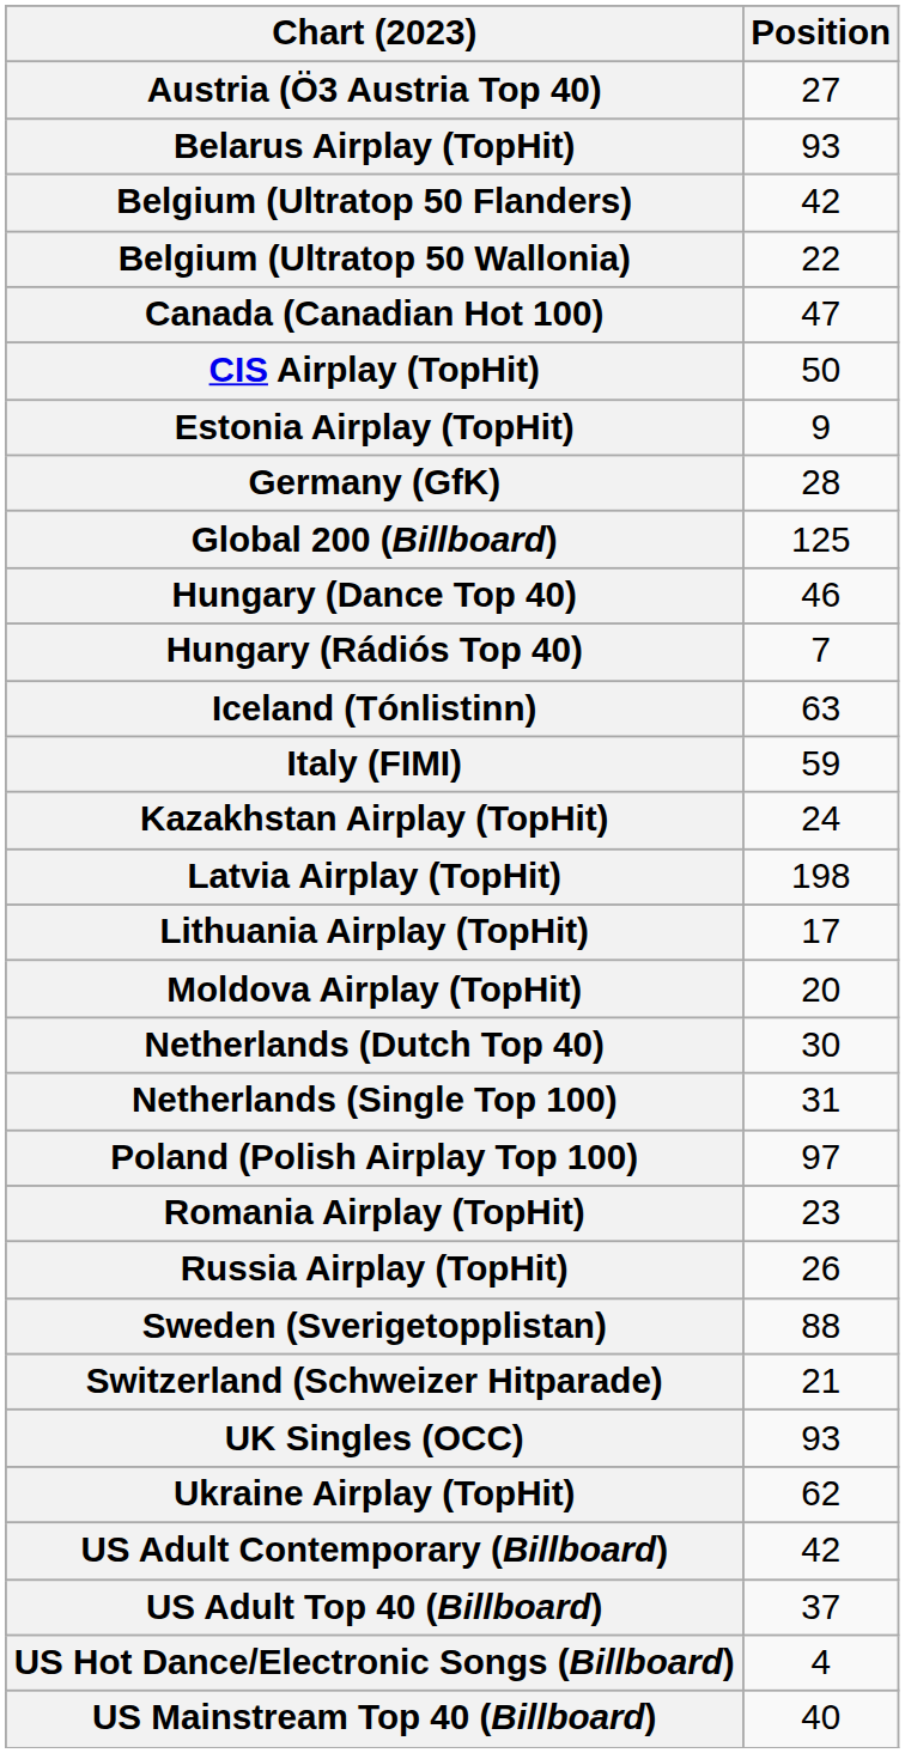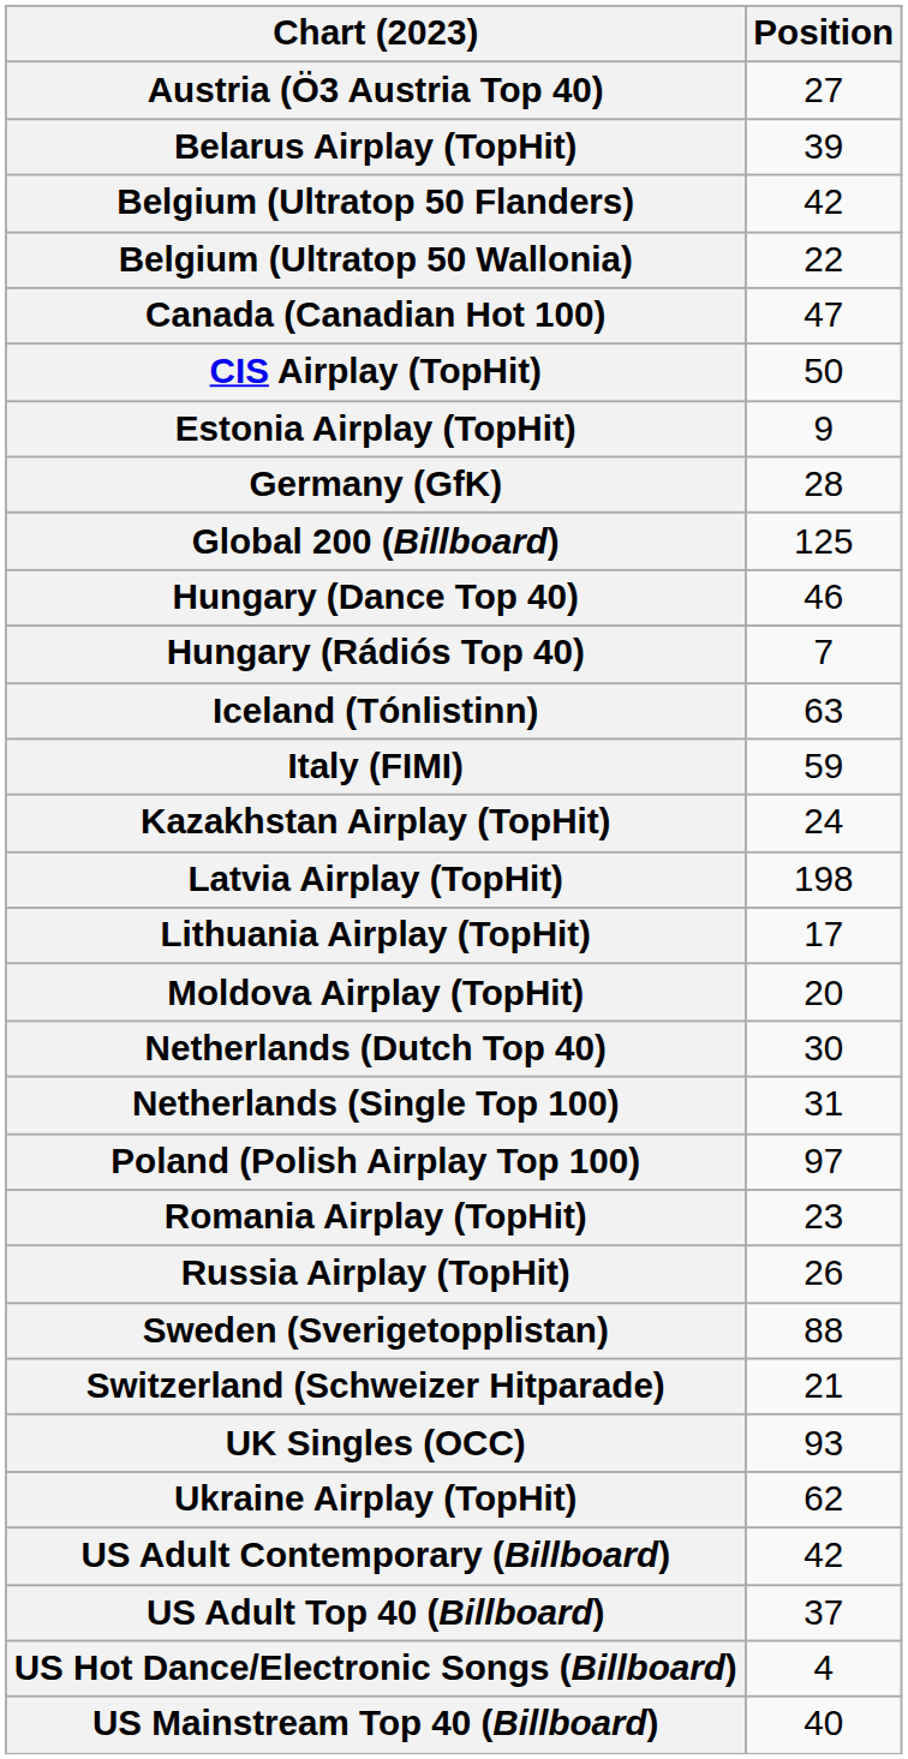 <table class="wikitable sortable plainrowheaders" style="text-align:center">
 <tr>
 <th scope="col">Chart (2023)</th>
 <th scope="col">Position</th>
 </tr>
 <tr>
 <th scope="row">Austria (Ö3 Austria Top 40)</th>
 <td>27</td>
 </tr>
 <tr>
 <th scope="row">Belarus Airplay (TopHit)</th>
-<td>93</td>
+<td>39</td>
 </tr>
 <tr>
 <th scope="row">Belgium (Ultratop 50 Flanders)</th>
 <td>42</td>
 </tr>
 <tr>
 <th scope="row">Belgium (Ultratop 50 Wallonia)</th>
 <td>22</td>
 </tr>
 <tr>
 <th scope="row">Canada (Canadian Hot 100)</th>
 <td>47</td>
 </tr>
 <tr>
 <th scope="row"><a href='#'>CIS</a> Airplay (TopHit)</th>
 <td>50</td>
 </tr>
 <tr>
 <th scope="row">Estonia Airplay (TopHit)</th>
 <td>9</td>
 </tr>
 <tr>
 <th scope="row">Germany (GfK)</th>
 <td>28</td>
 </tr>
 <tr>
 <th scope="row">Global 200 (<em>Billboard</em>)</th>
 <td>125</td>
 </tr>
 <tr>
 <th scope="row">Hungary (Dance Top 40)</th>
 <td>46</td>
 </tr>
 <tr>
 <th scope="row">Hungary (Rádiós Top 40)</th>
 <td>7</td>
 </tr>
 <tr>
 <th scope="row">Iceland (Tónlistinn)</th>
 <td>63</td>
 </tr>
 <tr>
 <th scope="row">Italy (FIMI)</th>
 <td>59</td>
 </tr>
 <tr>
 <th scope="row">Kazakhstan Airplay (TopHit)</th>
 <td>24</td>
 </tr>
 <tr>
 <th scope="row">Latvia Airplay (TopHit)</th>
 <td>198</td>
 </tr>
 <tr>
 <th scope="row">Lithuania Airplay (TopHit)</th>
 <td>17</td>
 </tr>
 <tr>
 <th scope="row">Moldova Airplay (TopHit)</th>
 <td>20</td>
 </tr>
 <tr>
 <th scope="row">Netherlands (Dutch Top 40)</th>
 <td>30</td>
 </tr>
 <tr>
 <th scope="row">Netherlands (Single Top 100)</th>
 <td>31</td>
 </tr>
 <tr>
 <th scope="row">Poland (Polish Airplay Top 100)</th>
 <td>97</td>
 </tr>
 <tr>
 <th scope="row">Romania Airplay (TopHit)</th>
 <td>23</td>
 </tr>
 <tr>
 <th scope="row">Russia Airplay (TopHit)</th>
 <td>26</td>
 </tr>
 <tr>
 <th scope="row">Sweden (Sverigetopplistan)</th>
 <td>88</td>
 </tr>
 <tr>
 <th scope="row">Switzerland (Schweizer Hitparade)</th>
 <td>21</td>
 </tr>
 <tr>
 <th scope="row">UK Singles (OCC)</th>
 <td>93</td>
 </tr>
 <tr>
 <th scope="row">Ukraine Airplay (TopHit)</th>
 <td>62</td>
 </tr>
 <tr>
 <th scope="row">US Adult Contemporary (<em>Billboard</em>)</th>
 <td>42</td>
 </tr>
 <tr>
 <th scope="row">US Adult Top 40 (<em>Billboard</em>)</th>
 <td>37</td>
 </tr>
 <tr>
 <th scope="row">US Hot Dance/Electronic Songs (<em>Billboard</em>)</th>
 <td>4</td>
 </tr>
 <tr>
 <th scope="row">US Mainstream Top 40 (<em>Billboard</em>)</th>
 <td>40</td>
 </tr>
 </table>
